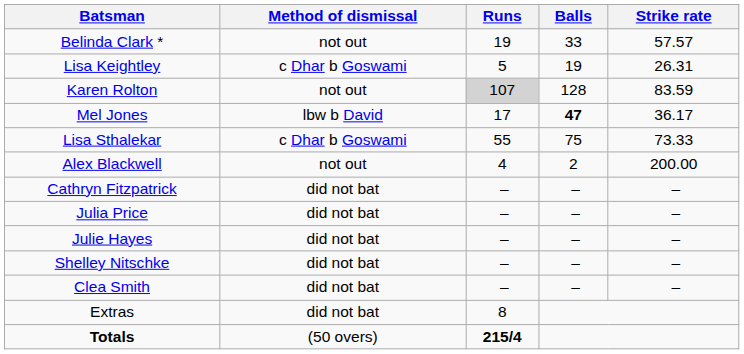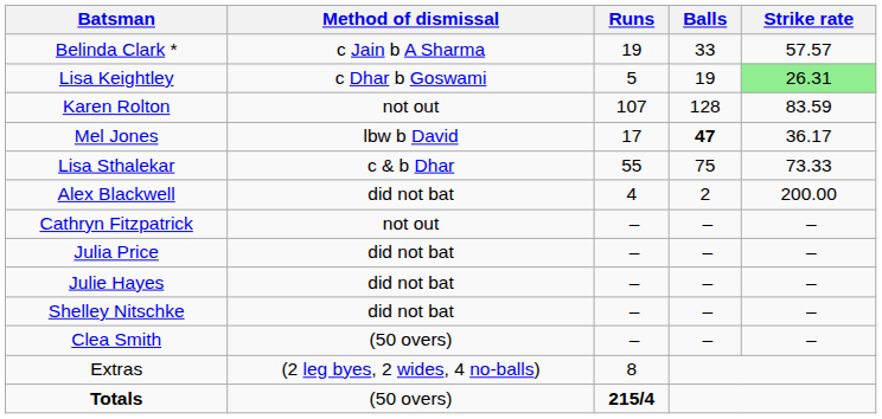 <table border="1" cellpadding="1" cellspacing="0" style="border: gray solid 1px; border-collapse: collapse; text-align: center; width: 60%;" class=wikitable>
 <tr>
 <th><a href='#'>Batsman</a></th>
 <th><a href='#'>Method of dismissal</a></th>
 <th><a href='#'>Runs</a></th>
 <th><a href='#'>Balls</a></th>
 <th><a href='#'>Strike rate</a></th>
 </tr>
 <tr>
 <td><a href='#'>Belinda Clark</a> *</td>
-<td>not out</td>
+<td>c <a href='#'>Jain</a> b <a href='#'>A Sharma</a></td>
 <td>19</td>
 <td>33</td>
 <td>57.57</td>
 </tr>
 <tr>
 <td><a href='#'>Lisa Keightley</a></td>
 <td>c <a href='#'>Dhar</a> b <a href='#'>Goswami</a></td>
 <td>5</td>
 <td>19</td>
-<td>26.31</td>
+<td style="background: lightgreen;">26.31</td>
 </tr>
 <tr>
 <td><a href='#'>Karen Rolton</a></td>
 <td>not out</td>
-<td style="background: lightgrey;">107</td>
+<td>107</td>
 <td>128</td>
 <td>83.59</td>
 </tr>
 <tr>
 <td><a href='#'>Mel Jones</a></td>
 <td>lbw b <a href='#'>David</a></td>
 <td>17</td>
 <td><strong>47</strong></td>
 <td>36.17</td>
 </tr>
 <tr>
 <td><a href='#'>Lisa Sthalekar</a></td>
-<td>c <a href='#'>Dhar</a> b <a href='#'>Goswami</a></td>
+<td>c & b <a href='#'>Dhar</a></td>
 <td>55</td>
 <td>75</td>
 <td>73.33</td>
 </tr>
 <tr>
 <td><a href='#'>Alex Blackwell</a></td>
-<td>not out</td>
+<td>did not bat</td>
 <td>4</td>
 <td>2</td>
 <td>200.00</td>
 </tr>
 <tr>
 <td><a href='#'>Cathryn Fitzpatrick</a></td>
-<td>did not bat</td>
+<td>not out</td>
 <td> –</td>
 <td> –</td>
 <td> –</td>
 </tr>
 <tr>
 <td><a href='#'>Julia Price</a> </td>
 <td>did not bat</td>
 <td> –</td>
 <td> –</td>
 <td> –</td>
 </tr>
 <tr>
 <td><a href='#'>Julie Hayes</a></td>
 <td>did not bat</td>
 <td> –</td>
 <td> –</td>
 <td> –</td>
 </tr>
 <tr>
 <td><a href='#'>Shelley Nitschke</a></td>
 <td>did not bat</td>
 <td> –</td>
 <td> –</td>
 <td> –</td>
 </tr>
 <tr>
 <td><a href='#'>Clea Smith</a></td>
-<td>did not bat</td>
+<td>(50 overs)</td>
 <td> –</td>
 <td> –</td>
 <td> –</td>
 </tr>
 <tr>
 <td>Extras</td>
-<td>did not bat</td>
+<td>(2 <a href='#'>leg byes</a>, 2 <a href='#'>wides</a>, 4 <a href='#'>no-balls</a>)</td>
 <td>8</td>
 <td colspan="2"></td>
 </tr>
 <tr>
 <td><strong>Totals</strong></td>
 <td>(50 overs)</td>
 <td><strong>215/4</strong></td>
 <td colspan="2"></td>
 </tr>
 </table>
